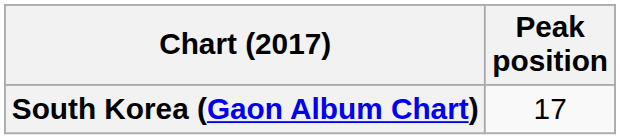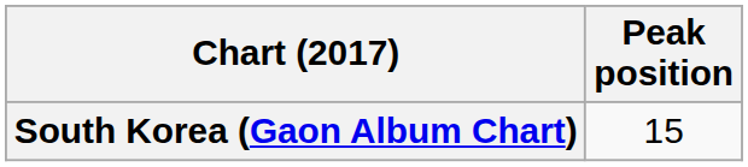 <table class="wikitable plainrowheaders" style="text-align:center">
 <tr>
 <th scope="col">Chart (2017)</th>
 <th scope="col">Peak<br>position</th>
 </tr>
 <tr>
 <th scope="row">South Korea (<a href='#'>Gaon Album Chart</a>)</th>
-<td>17</td>
+<td>15</td>
 </tr>
 </table>
